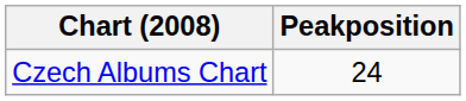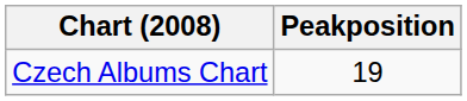 <table class="wikitable">
 <tr>
 <th>Chart (2008)</th>
 <th>Peakposition</th>
 </tr>
 <tr>
 <td><a href='#'>Czech Albums Chart</a></td>
-<td style="text-align:center;">24</td>
+<td style="text-align:center;">19</td>
 </tr>
 </table>
